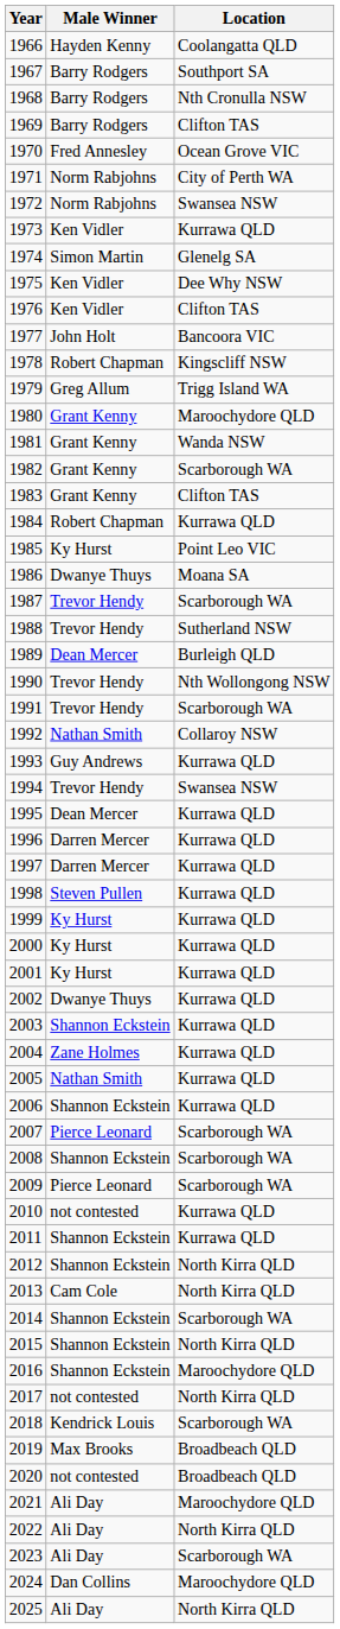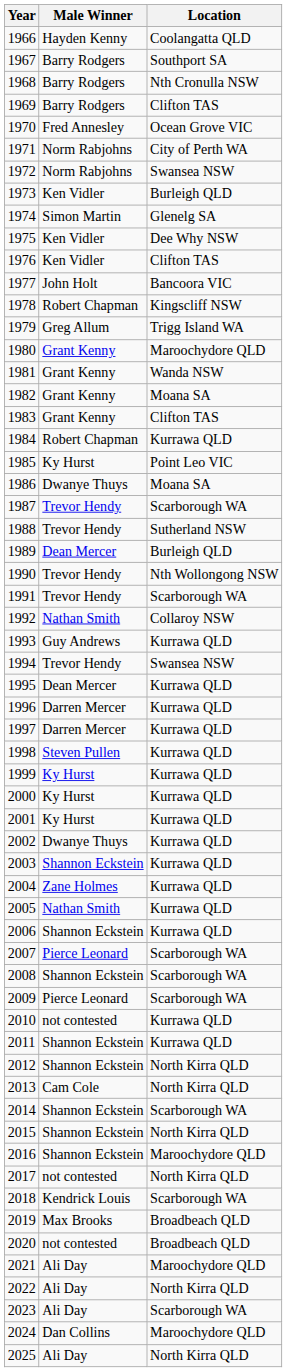 <table class="wikitable">
 <tr>
 <th>Year</th>
 <th>Male Winner</th>
 <th>Location</th>
 </tr>
 <tr>
 <td>1966</td>
 <td>Hayden Kenny</td>
 <td>Coolangatta QLD</td>
 </tr>
 <tr>
 <td>1967</td>
 <td>Barry Rodgers</td>
 <td>Southport SA</td>
 </tr>
 <tr>
 <td>1968</td>
 <td>Barry Rodgers</td>
 <td>Nth Cronulla NSW</td>
 </tr>
 <tr>
 <td>1969</td>
 <td>Barry Rodgers</td>
 <td>Clifton TAS</td>
 </tr>
 <tr>
 <td>1970</td>
 <td>Fred Annesley</td>
 <td>Ocean Grove VIC</td>
 </tr>
 <tr>
 <td>1971</td>
 <td>Norm Rabjohns</td>
 <td>City of Perth WA</td>
 </tr>
 <tr>
 <td>1972</td>
 <td>Norm Rabjohns</td>
 <td>Swansea NSW</td>
 </tr>
 <tr>
 <td>1973</td>
 <td>Ken Vidler</td>
-<td>Kurrawa QLD</td>
+<td>Burleigh QLD</td>
 </tr>
 <tr>
 <td>1974</td>
 <td>Simon Martin</td>
 <td>Glenelg SA</td>
 </tr>
 <tr>
 <td>1975</td>
 <td>Ken Vidler</td>
 <td>Dee Why NSW</td>
 </tr>
 <tr>
 <td>1976</td>
 <td>Ken Vidler</td>
 <td>Clifton TAS</td>
 </tr>
 <tr>
 <td>1977</td>
 <td>John Holt</td>
 <td>Bancoora VIC</td>
 </tr>
 <tr>
 <td>1978</td>
 <td>Robert Chapman</td>
 <td>Kingscliff NSW</td>
 </tr>
 <tr>
 <td>1979</td>
 <td>Greg Allum</td>
 <td>Trigg Island WA</td>
 </tr>
 <tr>
 <td>1980</td>
 <td><a href='#'>Grant Kenny</a></td>
 <td>Maroochydore QLD</td>
 </tr>
 <tr>
 <td>1981</td>
 <td>Grant Kenny</td>
 <td>Wanda NSW</td>
 </tr>
 <tr>
 <td>1982</td>
 <td>Grant Kenny</td>
-<td>Scarborough WA</td>
+<td>Moana SA</td>
 </tr>
 <tr>
 <td>1983</td>
 <td>Grant Kenny</td>
 <td>Clifton TAS</td>
 </tr>
 <tr>
 <td>1984</td>
 <td>Robert Chapman</td>
 <td>Kurrawa QLD</td>
 </tr>
 <tr>
 <td>1985</td>
 <td>Ky Hurst</td>
 <td>Point Leo VIC</td>
 </tr>
 <tr>
 <td>1986</td>
 <td>Dwanye Thuys</td>
 <td>Moana SA</td>
 </tr>
 <tr>
 <td>1987</td>
 <td><a href='#'>Trevor Hendy</a></td>
 <td>Scarborough WA</td>
 </tr>
 <tr>
 <td>1988</td>
 <td>Trevor Hendy</td>
 <td>Sutherland NSW</td>
 </tr>
 <tr>
 <td>1989</td>
 <td><a href='#'>Dean Mercer</a></td>
 <td>Burleigh QLD</td>
 </tr>
 <tr>
 <td>1990</td>
 <td>Trevor Hendy</td>
 <td>Nth Wollongong NSW</td>
 </tr>
 <tr>
 <td>1991</td>
 <td>Trevor Hendy</td>
 <td>Scarborough WA</td>
 </tr>
 <tr>
 <td>1992</td>
 <td><a href='#'>Nathan Smith</a></td>
 <td>Collaroy NSW</td>
 </tr>
 <tr>
 <td>1993</td>
 <td>Guy Andrews</td>
 <td>Kurrawa QLD</td>
 </tr>
 <tr>
 <td>1994</td>
 <td>Trevor Hendy</td>
 <td>Swansea NSW</td>
 </tr>
 <tr>
 <td>1995</td>
 <td>Dean Mercer</td>
 <td>Kurrawa QLD</td>
 </tr>
 <tr>
 <td>1996</td>
 <td>Darren Mercer</td>
 <td>Kurrawa QLD</td>
 </tr>
 <tr>
 <td>1997</td>
 <td>Darren Mercer</td>
 <td>Kurrawa QLD</td>
 </tr>
 <tr>
 <td>1998</td>
 <td><a href='#'>Steven Pullen</a></td>
 <td>Kurrawa QLD</td>
 </tr>
 <tr>
 <td>1999</td>
 <td><a href='#'>Ky Hurst</a></td>
 <td>Kurrawa QLD</td>
 </tr>
 <tr>
 <td>2000</td>
 <td>Ky Hurst</td>
 <td>Kurrawa QLD</td>
 </tr>
 <tr>
 <td>2001</td>
 <td>Ky Hurst</td>
 <td>Kurrawa QLD</td>
 </tr>
 <tr>
 <td>2002</td>
 <td>Dwanye Thuys</td>
 <td>Kurrawa QLD</td>
 </tr>
 <tr>
 <td>2003</td>
 <td><a href='#'>Shannon Eckstein</a></td>
 <td>Kurrawa QLD</td>
 </tr>
 <tr>
 <td>2004</td>
 <td><a href='#'>Zane Holmes</a></td>
 <td>Kurrawa QLD</td>
 </tr>
 <tr>
 <td>2005</td>
 <td><a href='#'>Nathan Smith</a></td>
 <td>Kurrawa QLD</td>
 </tr>
 <tr>
 <td>2006</td>
 <td>Shannon Eckstein</td>
 <td>Kurrawa QLD</td>
 </tr>
 <tr>
 <td>2007</td>
 <td><a href='#'>Pierce Leonard</a></td>
 <td>Scarborough WA</td>
 </tr>
 <tr>
 <td>2008</td>
 <td>Shannon Eckstein</td>
 <td>Scarborough WA</td>
 </tr>
 <tr>
 <td>2009</td>
 <td>Pierce Leonard</td>
 <td>Scarborough WA</td>
 </tr>
 <tr>
 <td>2010</td>
 <td>not contested</td>
 <td>Kurrawa QLD</td>
 </tr>
 <tr>
 <td>2011</td>
 <td>Shannon Eckstein</td>
 <td>Kurrawa QLD</td>
 </tr>
 <tr>
 <td>2012</td>
 <td>Shannon Eckstein</td>
 <td>North Kirra QLD</td>
 </tr>
 <tr>
 <td>2013</td>
 <td>Cam Cole</td>
 <td>North Kirra QLD</td>
 </tr>
 <tr>
 <td>2014</td>
 <td>Shannon Eckstein</td>
 <td>Scarborough WA</td>
 </tr>
 <tr>
 <td>2015</td>
 <td>Shannon Eckstein</td>
 <td>North Kirra QLD</td>
 </tr>
 <tr>
 <td>2016</td>
 <td>Shannon Eckstein</td>
 <td>Maroochydore QLD</td>
 </tr>
 <tr>
 <td>2017</td>
 <td>not contested</td>
 <td>North Kirra QLD</td>
 </tr>
 <tr>
 <td>2018</td>
 <td>Kendrick Louis</td>
 <td>Scarborough WA</td>
 </tr>
 <tr>
 <td>2019</td>
 <td>Max Brooks</td>
 <td>Broadbeach QLD</td>
 </tr>
 <tr>
 <td>2020</td>
 <td>not contested</td>
 <td>Broadbeach QLD</td>
 </tr>
 <tr>
 <td>2021</td>
 <td>Ali Day</td>
 <td>Maroochydore QLD</td>
 </tr>
 <tr>
 <td>2022</td>
 <td>Ali Day</td>
 <td>North Kirra QLD</td>
 </tr>
 <tr>
 <td>2023</td>
 <td>Ali Day</td>
 <td>Scarborough WA</td>
 </tr>
 <tr>
 <td>2024</td>
 <td>Dan Collins</td>
 <td>Maroochydore QLD</td>
 </tr>
 <tr>
 <td>2025</td>
 <td>Ali Day</td>
 <td>North Kirra QLD</td>
 </tr>
 </table>
